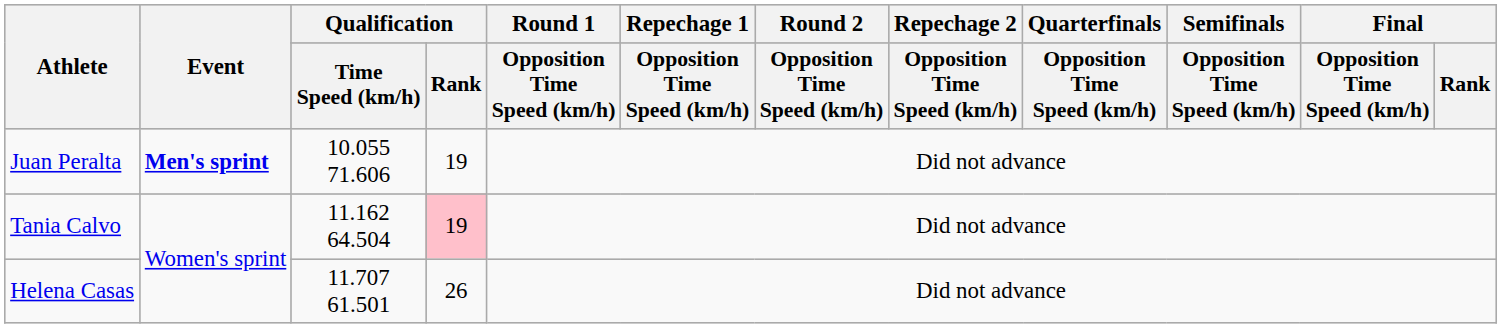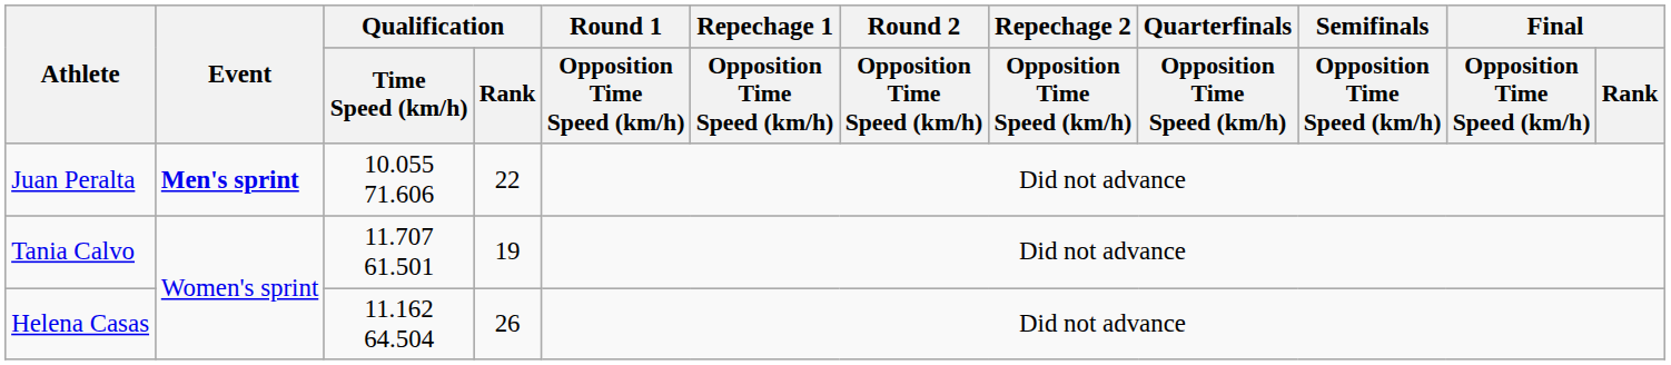 <table class="wikitable" style="font-size:90%">
 <tr>
 <th rowspan=2>Athlete</th>
 <th rowspan=2>Event</th>
 <th colspan=2>Qualification</th>
 <th>Round 1</th>
 <th>Repechage 1</th>
 <th>Round 2</th>
 <th>Repechage 2</th>
 <th>Quarterfinals</th>
 <th>Semifinals</th>
 <th colspan=2>Final</th>
 </tr>
 <tr style="font-size:95%">
 <th>Time<br>Speed (km/h)</th>
 <th>Rank</th>
 <th>Opposition<br>Time<br>Speed (km/h)</th>
 <th>Opposition<br>Time<br>Speed (km/h)</th>
 <th>Opposition<br>Time<br>Speed (km/h)</th>
 <th>Opposition<br>Time<br>Speed (km/h)</th>
 <th>Opposition<br>Time<br>Speed (km/h)</th>
 <th>Opposition<br>Time<br>Speed (km/h)</th>
 <th>Opposition<br>Time<br>Speed (km/h)</th>
 <th>Rank</th>
 </tr>
 <tr align=center>
 <td align=left><a href='#'>Juan Peralta</a></td>
 <td align=left><strong><a href='#'>Men's sprint</a></strong></td>
 <td>10.055<br>71.606</td>
-<td>19</td>
+<td>22</td>
 <td colspan=8>Did not advance</td>
 </tr>
 <tr align=center>
 <td align=left><a href='#'>Tania Calvo</a></td>
 <td style="text-align:left;" rowspan="2"><a href='#'>Women's sprint</a></td>
-<td>11.162<br>64.504</td>
-<td style="background: pink;">19</td>
+<td>11.707<br>61.501</td>
+<td>19</td>
 <td colspan=8>Did not advance</td>
 </tr>
 <tr align=center>
 <td align=left><a href='#'>Helena Casas</a></td>
-<td>11.707<br>61.501</td>
+<td>11.162<br>64.504</td>
 <td>26</td>
 <td colspan=8>Did not advance</td>
 </tr>
 </table>
